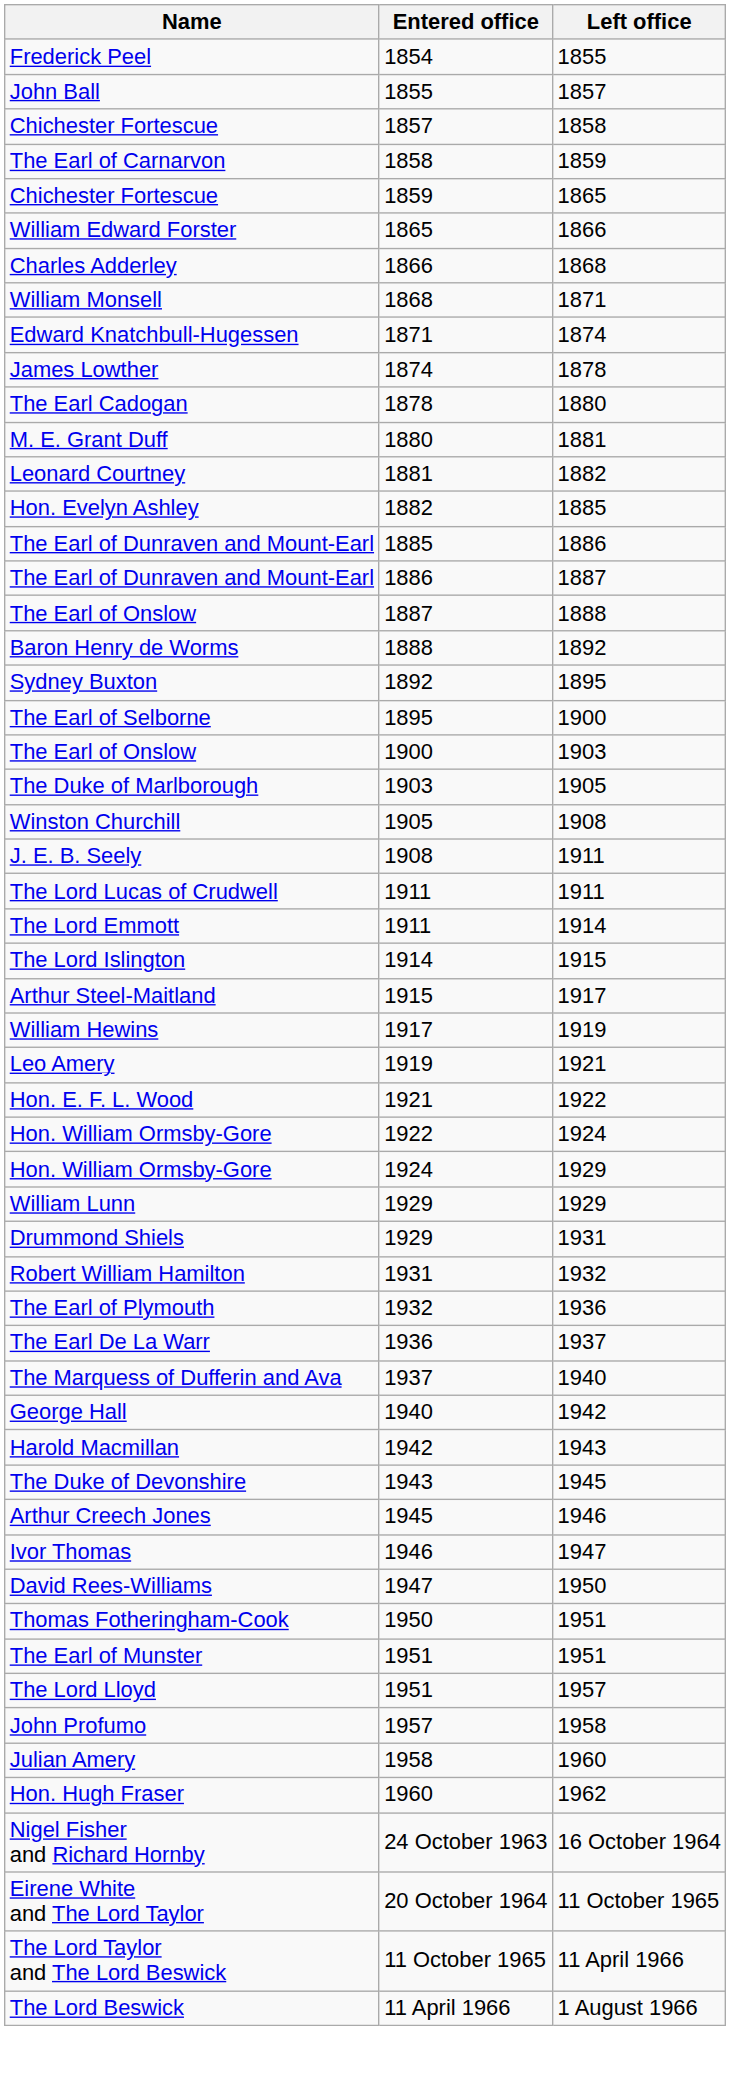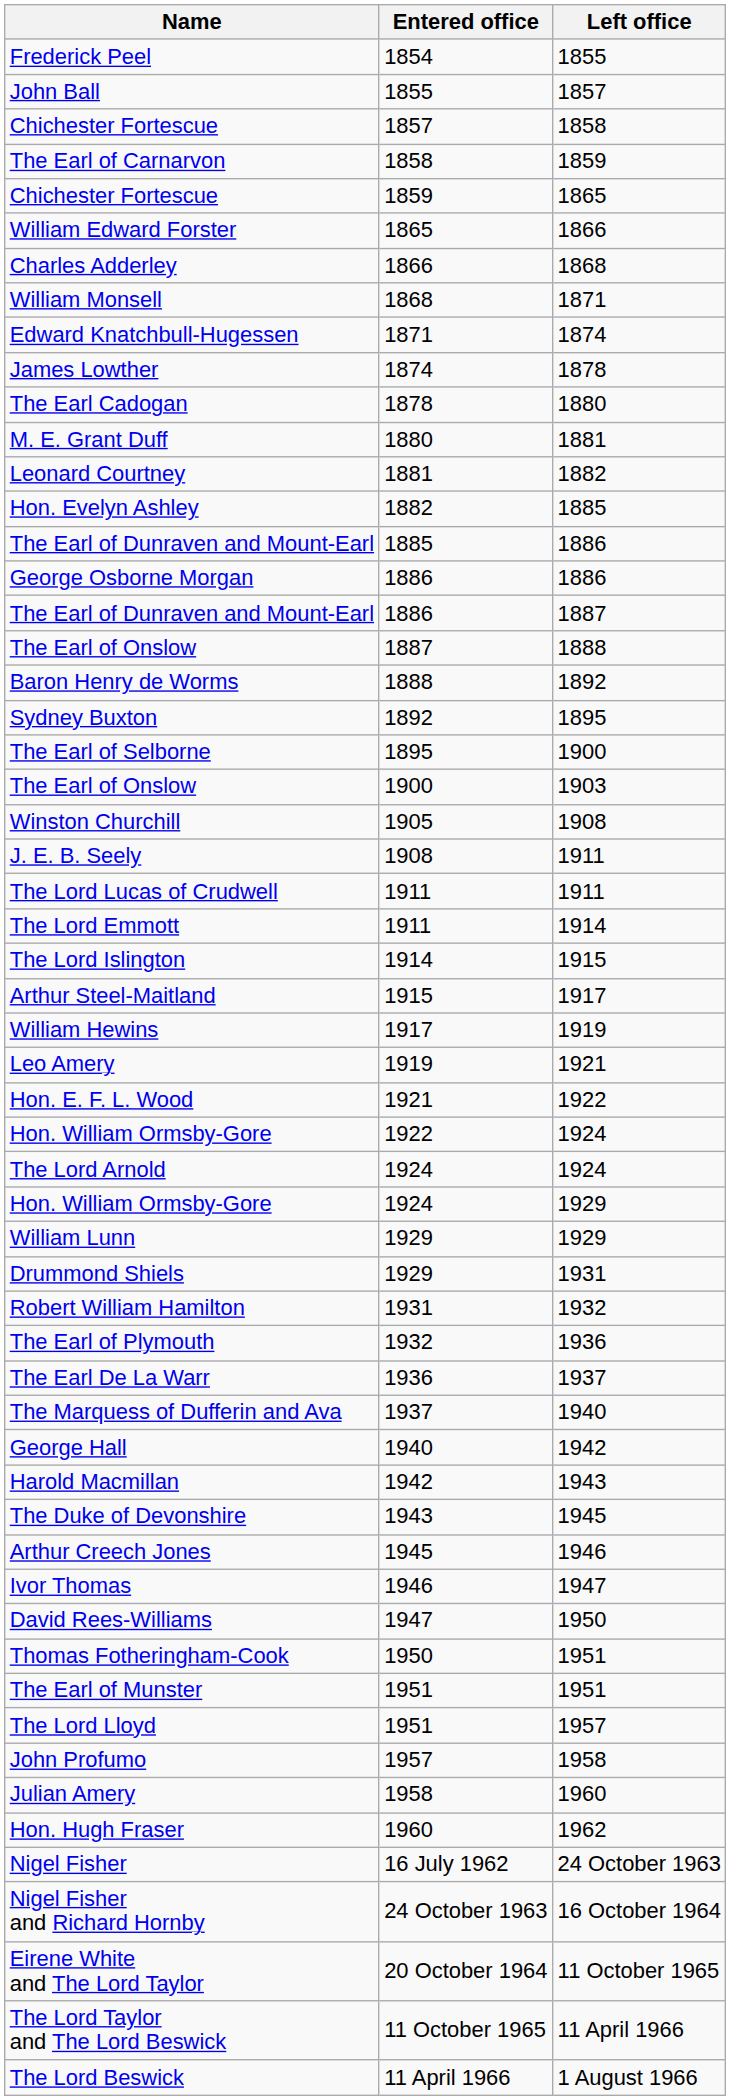 <table class="wikitable" style="text-align:left">
 <tr>
 <th>Name</th>
 <th>Entered office</th>
 <th>Left office</th>
 </tr>
 <tr>
 <td><a href='#'>Frederick Peel</a></td>
 <td>1854</td>
 <td>1855</td>
 </tr>
 <tr>
 <td><a href='#'>John Ball</a></td>
 <td>1855</td>
 <td>1857</td>
 </tr>
 <tr>
 <td><a href='#'>Chichester Fortescue</a></td>
 <td>1857</td>
 <td>1858</td>
 </tr>
 <tr>
 <td><a href='#'>The Earl of Carnarvon</a></td>
 <td>1858</td>
 <td>1859</td>
 </tr>
 <tr>
 <td><a href='#'>Chichester Fortescue</a></td>
 <td>1859</td>
 <td>1865</td>
 </tr>
 <tr>
 <td><a href='#'>William Edward Forster</a></td>
 <td>1865</td>
 <td>1866</td>
 </tr>
 <tr>
 <td><a href='#'>Charles Adderley</a></td>
 <td>1866</td>
 <td>1868</td>
 </tr>
 <tr>
 <td><a href='#'>William Monsell</a></td>
 <td>1868</td>
 <td>1871</td>
 </tr>
 <tr>
 <td><a href='#'>Edward Knatchbull-Hugessen</a></td>
 <td>1871</td>
 <td>1874</td>
 </tr>
 <tr>
 <td><a href='#'>James Lowther</a></td>
 <td>1874</td>
 <td>1878</td>
 </tr>
 <tr>
 <td><a href='#'>The Earl Cadogan</a></td>
 <td>1878</td>
 <td>1880</td>
 </tr>
 <tr>
 <td><a href='#'>M. E. Grant Duff</a></td>
 <td>1880</td>
 <td>1881</td>
 </tr>
 <tr>
 <td><a href='#'>Leonard Courtney</a></td>
 <td>1881</td>
 <td>1882</td>
 </tr>
 <tr>
 <td><a href='#'>Hon. Evelyn Ashley</a></td>
 <td>1882</td>
 <td>1885</td>
 </tr>
 <tr>
 <td><a href='#'>The Earl of Dunraven and Mount-Earl</a></td>
 <td>1885</td>
 <td>1886</td>
 </tr>
 <tr>
+<td><a href='#'>George Osborne Morgan</a></td>
+<td>1886</td>
+<td>1886</td>
+</tr>
+<tr>
 <td><a href='#'>The Earl of Dunraven and Mount-Earl</a></td>
 <td>1886</td>
 <td>1887</td>
 </tr>
 <tr>
 <td><a href='#'>The Earl of Onslow</a></td>
 <td>1887</td>
 <td>1888</td>
 </tr>
 <tr>
 <td><a href='#'>Baron Henry de Worms</a></td>
 <td>1888</td>
 <td>1892</td>
 </tr>
 <tr>
 <td><a href='#'>Sydney Buxton</a></td>
 <td>1892</td>
 <td>1895</td>
 </tr>
 <tr>
 <td><a href='#'>The Earl of Selborne</a></td>
 <td>1895</td>
 <td>1900</td>
 </tr>
 <tr>
 <td><a href='#'>The Earl of Onslow</a></td>
 <td>1900</td>
 <td>1903</td>
-</tr>
-<tr>
-<td><a href='#'>The Duke of Marlborough</a></td>
-<td>1903</td>
-<td>1905</td>
 </tr>
 <tr>
 <td><a href='#'>Winston Churchill</a></td>
 <td>1905</td>
 <td>1908</td>
 </tr>
 <tr>
 <td><a href='#'>J. E. B. Seely</a></td>
 <td>1908</td>
 <td>1911</td>
 </tr>
 <tr>
 <td><a href='#'>The Lord Lucas of Crudwell</a></td>
 <td>1911</td>
 <td>1911</td>
 </tr>
 <tr>
 <td><a href='#'>The Lord Emmott</a></td>
 <td>1911</td>
 <td>1914</td>
 </tr>
 <tr>
 <td><a href='#'>The Lord Islington</a></td>
 <td>1914</td>
 <td>1915</td>
 </tr>
 <tr>
 <td><a href='#'>Arthur Steel-Maitland</a></td>
 <td>1915</td>
 <td>1917</td>
 </tr>
 <tr>
 <td><a href='#'>William Hewins</a></td>
 <td>1917</td>
 <td>1919</td>
 </tr>
 <tr>
 <td><a href='#'>Leo Amery</a></td>
 <td>1919</td>
 <td>1921</td>
 </tr>
 <tr>
 <td><a href='#'>Hon. E. F. L. Wood</a></td>
 <td>1921</td>
 <td>1922</td>
 </tr>
 <tr>
 <td><a href='#'>Hon. William Ormsby-Gore</a></td>
 <td>1922</td>
+<td>1924</td>
+</tr>
+<tr>
+<td><a href='#'>The Lord Arnold</a></td>
+<td>1924</td>
 <td>1924</td>
 </tr>
 <tr>
 <td><a href='#'>Hon. William Ormsby-Gore</a></td>
 <td>1924</td>
 <td>1929</td>
 </tr>
 <tr>
 <td><a href='#'>William Lunn</a></td>
 <td>1929</td>
 <td>1929</td>
 </tr>
 <tr>
 <td><a href='#'>Drummond Shiels</a></td>
 <td>1929</td>
 <td>1931</td>
 </tr>
 <tr>
 <td><a href='#'>Robert William Hamilton</a></td>
 <td>1931</td>
 <td>1932</td>
 </tr>
 <tr>
 <td><a href='#'>The Earl of Plymouth</a></td>
 <td>1932</td>
 <td>1936</td>
 </tr>
 <tr>
 <td><a href='#'>The Earl De La Warr</a></td>
 <td>1936</td>
 <td>1937</td>
 </tr>
 <tr>
 <td><a href='#'>The Marquess of Dufferin and Ava</a></td>
 <td>1937</td>
 <td>1940</td>
 </tr>
 <tr>
 <td><a href='#'>George Hall</a></td>
 <td>1940</td>
 <td>1942</td>
 </tr>
 <tr>
 <td><a href='#'>Harold Macmillan</a></td>
 <td>1942</td>
 <td>1943</td>
 </tr>
 <tr>
 <td><a href='#'>The Duke of Devonshire</a></td>
 <td>1943</td>
 <td>1945</td>
 </tr>
 <tr>
 <td><a href='#'>Arthur Creech Jones</a></td>
 <td>1945</td>
 <td>1946</td>
 </tr>
 <tr>
 <td><a href='#'>Ivor Thomas</a></td>
 <td>1946</td>
 <td>1947</td>
 </tr>
 <tr>
 <td><a href='#'>David Rees-Williams</a></td>
 <td>1947</td>
 <td>1950</td>
 </tr>
 <tr>
 <td><a href='#'>Thomas Fotheringham-Cook</a></td>
 <td>1950</td>
 <td>1951</td>
 </tr>
 <tr>
 <td><a href='#'>The Earl of Munster</a></td>
 <td>1951</td>
 <td>1951</td>
 </tr>
 <tr>
 <td><a href='#'>The Lord Lloyd</a></td>
 <td>1951</td>
 <td>1957</td>
 </tr>
 <tr>
 <td><a href='#'>John Profumo</a></td>
 <td>1957</td>
 <td>1958</td>
 </tr>
 <tr>
 <td><a href='#'>Julian Amery</a></td>
 <td>1958</td>
 <td>1960</td>
 </tr>
 <tr>
 <td><a href='#'>Hon. Hugh Fraser</a></td>
 <td>1960</td>
 <td>1962</td>
 </tr>
 <tr>
+<td><a href='#'>Nigel Fisher</a></td>
+<td>16 July 1962</td>
+<td>24 October 1963</td>
+</tr>
+<tr>
 <td><a href='#'>Nigel Fisher</a> <br> and <a href='#'>Richard Hornby</a></td>
 <td>24 October 1963</td>
 <td>16 October 1964</td>
 </tr>
 <tr>
 <td><a href='#'>Eirene White</a> <br> and <a href='#'>The Lord Taylor</a></td>
 <td>20 October 1964</td>
 <td>11 October 1965</td>
 </tr>
 <tr>
 <td><a href='#'>The Lord Taylor</a> <br> and <a href='#'>The Lord Beswick</a></td>
 <td>11 October 1965</td>
 <td>11 April 1966</td>
 </tr>
 <tr>
 <td><a href='#'>The Lord Beswick</a></td>
 <td>11 April 1966</td>
 <td>1 August 1966</td>
 </tr>
 </table>
